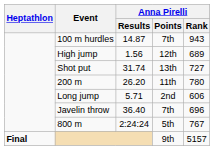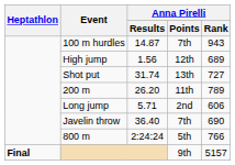 <table class="wikitable" border="1" style="font-size:90%">
 <tr>
 <th rowspan=2><a href='#'>Heptathlon</a></th>
 <th rowspan=2>Event</th>
 <th colspan=3><a href='#'>Anna Pirelli</a></th>
 </tr>
 <tr>
 <th>Results</th>
 <th>Points</th>
 <th>Rank</th>
 </tr>
 <tr>
 <td rowspan=7></td>
 <td>100 m hurdles</td>
 <td align=center>14.87</td>
 <td align=center>7th</td>
 <td align=center>943</td>
 </tr>
 <tr>
 <td>High jump</td>
 <td align=center>1.56</td>
 <td align=center>12th</td>
 <td align=center>689</td>
 </tr>
 <tr>
 <td>Shot put</td>
 <td align=center>31.74</td>
 <td align=center>13th</td>
 <td align=center>727</td>
 </tr>
 <tr>
 <td>200 m</td>
 <td align=center>26.20</td>
 <td align=center>11th</td>
-<td align=center>780</td>
+<td align=center>789</td>
 </tr>
 <tr>
 <td>Long jump</td>
 <td align=center>5.71</td>
 <td align=center>2nd</td>
 <td align=center>606</td>
 </tr>
 <tr>
 <td>Javelin throw</td>
 <td align=center>36.40</td>
 <td align=center>7th</td>
-<td align=center>696</td>
+<td align=center>690</td>
 </tr>
 <tr>
 <td>800 m</td>
 <td align=center>2:24:24</td>
 <td align=center>5th</td>
-<td align=center>767</td>
+<td align=center>766</td>
 </tr>
 <tr>
 <td><strong>Final</strong></td>
 <td colspan=2 bgcolor=wheat></td>
 <td align=center>9th</td>
 <td align=center>5157</td>
 </tr>
 </table>
